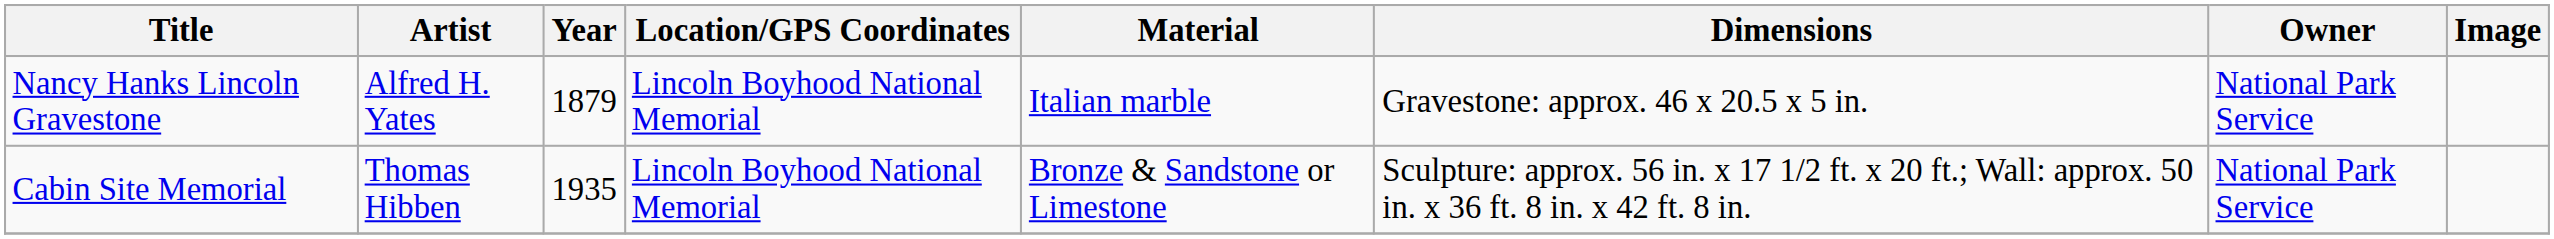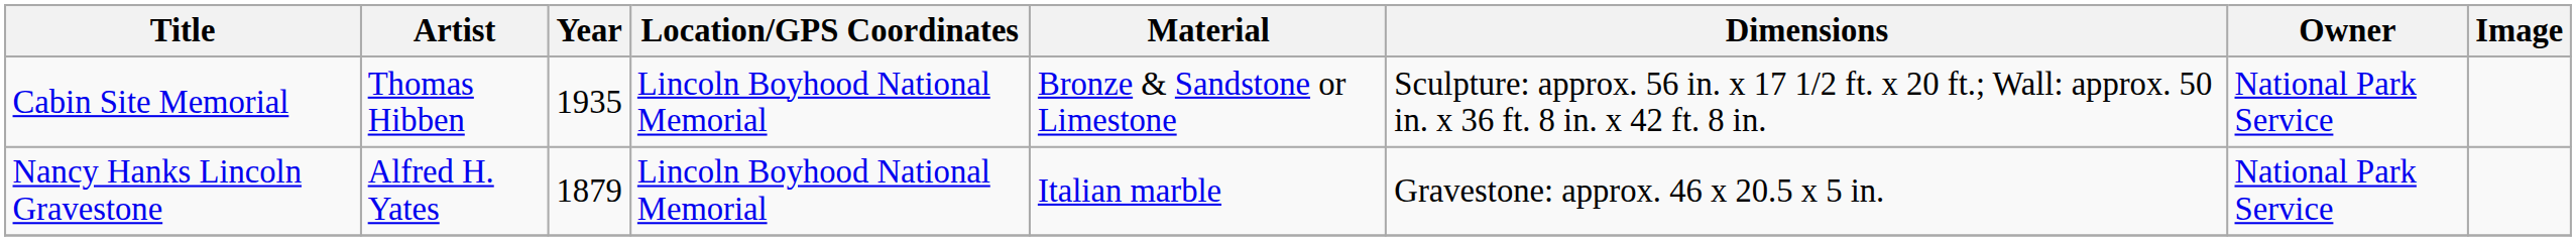 <table class="wikitable sortable">
 <tr>
 <th>Title</th>
 <th>Artist</th>
 <th>Year</th>
 <th>Location/GPS Coordinates</th>
 <th>Material</th>
 <th>Dimensions</th>
 <th>Owner</th>
 <th>Image</th>
 </tr>
 <tr>
+<td><a href='#'>Cabin Site Memorial</a></td>
+<td><a href='#'>Thomas Hibben</a></td>
+<td>1935</td>
+<td><a href='#'>Lincoln Boyhood National Memorial</a> </td>
+<td><a href='#'>Bronze</a> & <a href='#'>Sandstone</a> or <a href='#'>Limestone</a></td>
+<td>Sculpture: approx. 56 in. x 17 1/2 ft. x 20 ft.; Wall: approx. 50 in. x 36 ft. 8 in. x 42 ft. 8 in.</td>
+<td><a href='#'>National Park Service</a></td>
+<td></td>
+</tr>
+<tr>
 <td><a href='#'>Nancy Hanks Lincoln Gravestone</a></td>
 <td><a href='#'>Alfred H. Yates</a></td>
 <td>1879</td>
 <td><a href='#'>Lincoln Boyhood National Memorial</a></td>
 <td><a href='#'>Italian marble</a></td>
 <td>Gravestone: approx. 46 x 20.5 x 5 in.</td>
 <td><a href='#'>National Park Service</a></td>
 <td></td>
 </tr>
 <tr>
-<td><a href='#'>Cabin Site Memorial</a></td>
-<td><a href='#'>Thomas Hibben</a></td>
-<td>1935</td>
-<td><a href='#'>Lincoln Boyhood National Memorial</a> </td>
-<td><a href='#'>Bronze</a> & <a href='#'>Sandstone</a> or <a href='#'>Limestone</a></td>
-<td>Sculpture: approx. 56 in. x 17 1/2 ft. x 20 ft.; Wall: approx. 50 in. x 36 ft. 8 in. x 42 ft. 8 in.</td>
-<td><a href='#'>National Park Service</a></td>
-<td></td>
-</tr>
-<tr>
 </tr>
 </table>
